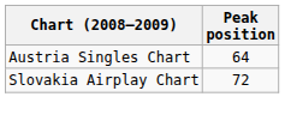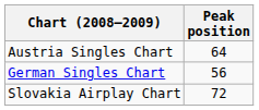 <table class="wikitable sortable">
 <tr>
 <th style="text-align:center;">Chart (2008–2009)</th>
 <th style="text-align:center;">Peak<br>position</th>
 </tr>
 <tr>
 <td align="left">Austria Singles Chart</td>
 <td style="text-align:center;">64</td>
 </tr>
 <tr>
+<td align="left"><a href='#'>German Singles Chart</a></td>
+<td style="text-align:center;">56</td>
+</tr>
+<tr>
 <td align="left">Slovakia Airplay Chart</td>
 <td style="text-align:center;">72</td>
 </tr>
 </table>
